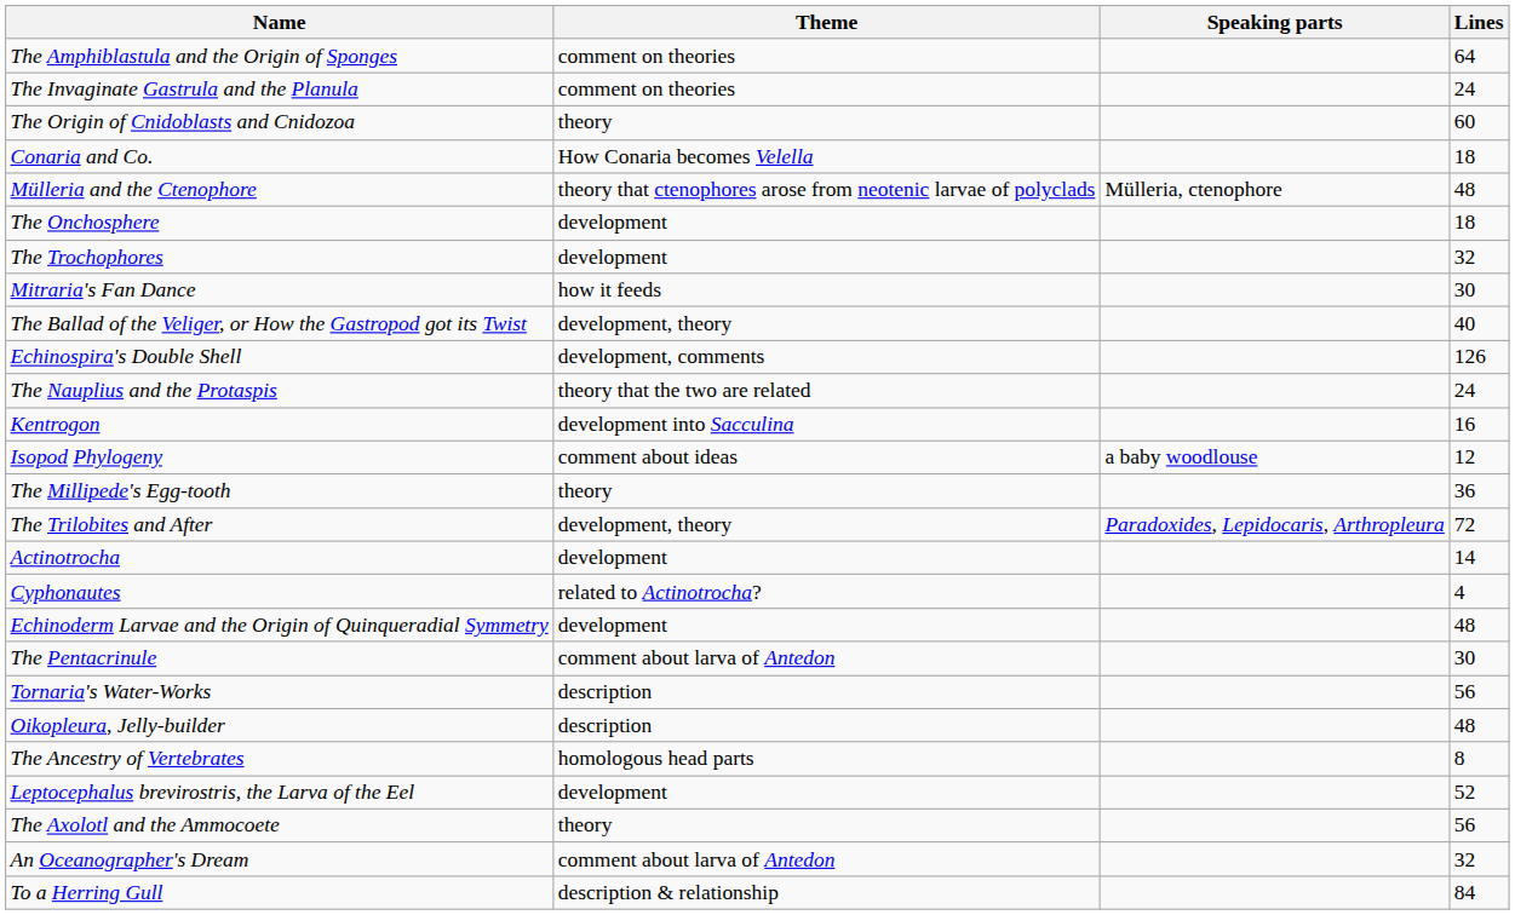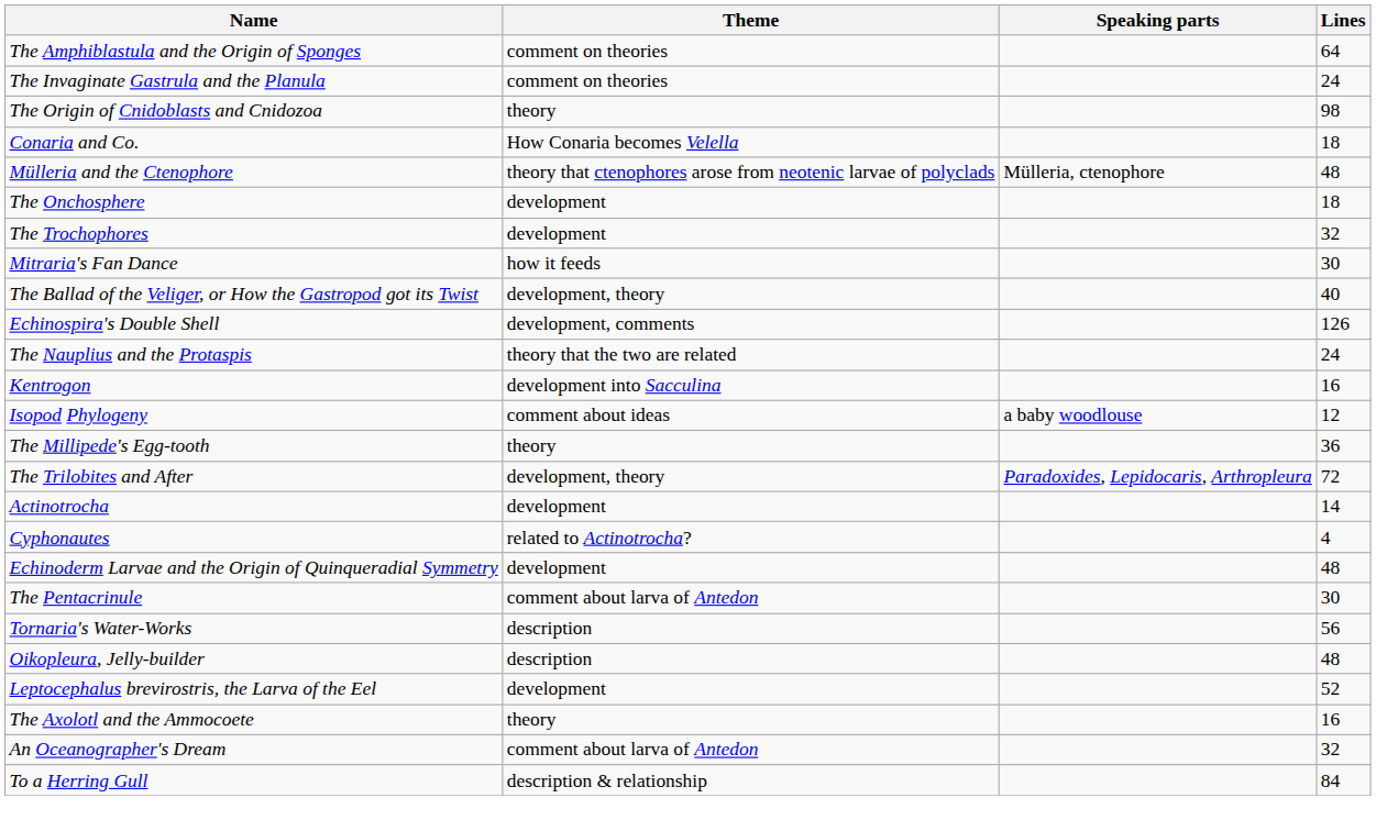 <table class="wikitable" bgcolor="white">
 <tr>
 <th>Name</th>
 <th>Theme</th>
 <th>Speaking parts</th>
 <th>Lines</th>
 </tr>
 <tr>
 <td><em>The <a href='#'>Amphiblastula</a> and the Origin of <a href='#'>Sponges</a></em></td>
 <td>comment on theories</td>
 <td></td>
 <td>64</td>
 </tr>
 <tr>
 <td><em>The Invaginate <a href='#'>Gastrula</a> and the <a href='#'>Planula</a></em></td>
 <td>comment on theories</td>
 <td></td>
 <td>24</td>
 </tr>
 <tr>
 <td><em>The Origin of <a href='#'>Cnidoblasts</a> and Cnidozoa</em></td>
 <td>theory</td>
 <td></td>
-<td>60</td>
+<td>98</td>
 </tr>
 <tr>
 <td><em><a href='#'>Conaria</a> and Co.</em></td>
 <td>How Conaria becomes <em><a href='#'>Velella</a></em></td>
 <td></td>
 <td>18</td>
 </tr>
 <tr ||>
 <td><em><a href='#'>Mülleria</a> and the <a href='#'>Ctenophore</a></em></td>
 <td>theory that <a href='#'>ctenophores</a> arose from <a href='#'>neotenic</a> larvae of <a href='#'>polyclads</a></td>
 <td>Mülleria, ctenophore</td>
 <td>48</td>
 </tr>
 <tr>
 <td><em>The <a href='#'>Onchosphere</a></em></td>
 <td>development</td>
 <td></td>
 <td>18</td>
 </tr>
 <tr>
 <td><em>The <a href='#'>Trochophores</a></em></td>
 <td>development</td>
 <td></td>
 <td>32</td>
 </tr>
 <tr>
 <td><em><a href='#'>Mitraria</a>'s Fan Dance</em></td>
 <td>how it feeds</td>
 <td></td>
 <td>30</td>
 </tr>
 <tr>
 <td><em>The Ballad of the <a href='#'>Veliger</a>, or How the <a href='#'>Gastropod</a> got its <a href='#'>Twist</a></em></td>
 <td>development, theory</td>
 <td></td>
 <td>40</td>
 </tr>
 <tr>
 <td><em><a href='#'>Echinospira</a>'s Double Shell</em></td>
 <td>development, comments</td>
 <td></td>
 <td>126</td>
 </tr>
 <tr>
 <td><em>The <a href='#'>Nauplius</a> and the <a href='#'>Protaspis</a></em></td>
 <td>theory that the two are related</td>
 <td></td>
 <td>24</td>
 </tr>
 <tr>
 <td><em><a href='#'>Kentrogon</a></em></td>
 <td>development into <em><a href='#'>Sacculina</a></em></td>
 <td></td>
 <td>16</td>
 </tr>
 <tr>
 <td><em><a href='#'>Isopod</a> <a href='#'>Phylogeny</a></em></td>
 <td>comment about ideas</td>
 <td>a baby <a href='#'>woodlouse</a></td>
 <td>12</td>
 </tr>
 <tr>
 <td><em>The <a href='#'>Millipede</a>'s Egg-tooth</em></td>
 <td>theory</td>
 <td></td>
 <td>36</td>
 </tr>
 <tr>
 <td><em>The <a href='#'>Trilobites</a> and After</em></td>
 <td>development, theory</td>
 <td><em><a href='#'>Paradoxides</a>, <a href='#'>Lepidocaris</a></em>, <em><a href='#'>Arthropleura</a></em></td>
 <td>72</td>
 </tr>
 <tr>
 <td><em><a href='#'>Actinotrocha</a></em></td>
 <td>development</td>
 <td></td>
 <td>14</td>
 </tr>
 <tr>
 <td><em><a href='#'>Cyphonautes</a></em></td>
 <td>related to <em><a href='#'>Actinotrocha</a></em>?</td>
 <td></td>
 <td>4</td>
 </tr>
 <tr>
 <td><em><a href='#'>Echinoderm</a> Larvae and the Origin of Quinqueradial <a href='#'>Symmetry</a></em></td>
 <td>development</td>
 <td></td>
 <td>48</td>
 </tr>
 <tr>
 <td><em>The <a href='#'>Pentacrinule</a></em></td>
 <td>comment about larva of <em><a href='#'>Antedon</a></em></td>
 <td></td>
 <td>30</td>
 </tr>
 <tr>
 <td><em><a href='#'>Tornaria</a>'s Water-Works</em></td>
 <td>description</td>
 <td></td>
 <td>56</td>
 </tr>
 <tr>
 <td><em><a href='#'>Oikopleura</a>, Jelly-builder</em></td>
 <td>description</td>
 <td></td>
 <td>48</td>
 </tr>
 <tr>
-<td><em>The Ancestry of <a href='#'>Vertebrates</a></em></td>
-<td>homologous head parts</td>
-<td></td>
-<td>8</td>
-</tr>
-<tr>
 <td><em><a href='#'>Leptocephalus</a> brevirostris, the Larva of the Eel</em></td>
 <td>development</td>
 <td></td>
 <td>52</td>
 </tr>
 <tr>
 <td><em>The <a href='#'>Axolotl</a> and the Ammocoete</em></td>
 <td>theory</td>
 <td></td>
-<td>56</td>
+<td>16</td>
 </tr>
 <tr>
 <td><em>An <a href='#'>Oceanographer</a>'s Dream</em></td>
 <td>comment about larva of <em><a href='#'>Antedon</a></em></td>
 <td></td>
 <td>32</td>
 </tr>
 <tr>
 <td><em>To a <a href='#'>Herring Gull</a></em></td>
 <td>description & relationship</td>
 <td></td>
 <td>84</td>
 </tr>
 </table>
